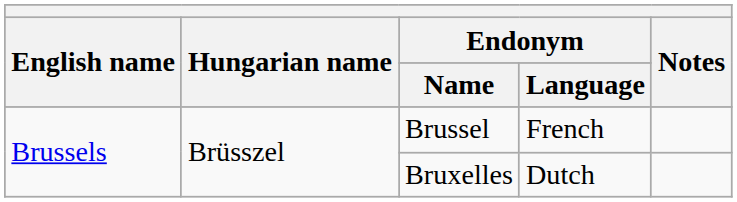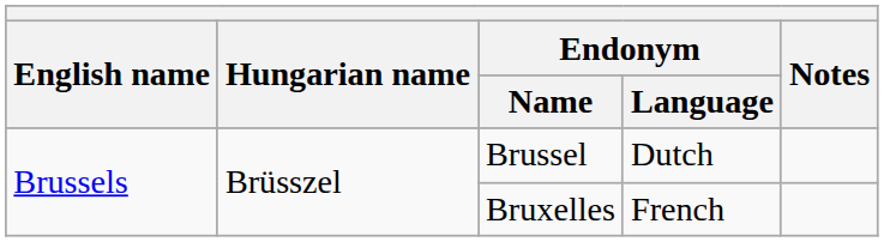 <table class="wikitable sortable">
 <tr>
 <th colspan="5"></th>
 </tr>
 <tr>
 <th rowspan="2">English name</th>
 <th rowspan="2">Hungarian name</th>
 <th colspan="2">Endonym</th>
 <th rowspan="2">Notes</th>
 </tr>
 <tr>
 <th>Name</th>
 <th>Language</th>
 </tr>
 <tr>
 <td rowspan="2"><a href='#'>Brussels</a></td>
 <td rowspan="2">Brüsszel</td>
 <td>Brussel</td>
-<td>French</td>
+<td>Dutch</td>
 <td></td>
 </tr>
 <tr>
 <td>Bruxelles</td>
-<td>Dutch</td>
+<td>French</td>
 <td></td>
 </tr>
 </table>
